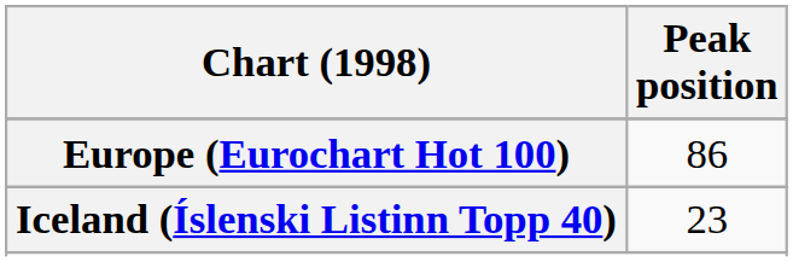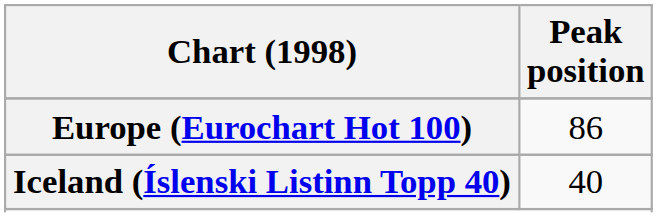 <table class="wikitable sortable plainrowheaders" style="text-align:center">
 <tr>
 <th>Chart (1998)</th>
 <th>Peak<br>position</th>
 </tr>
 <tr>
 </tr>
 <tr>
 </tr>
 <tr>
 </tr>
 <tr>
 </tr>
 <tr>
 </tr>
 <tr>
 <th scope="row">Europe (<a href='#'>Eurochart Hot 100</a>)</th>
 <td>86</td>
 </tr>
 <tr>
 </tr>
 <tr>
 </tr>
 <tr>
 <th scope="row">Iceland (<a href='#'>Íslenski Listinn Topp 40</a>)</th>
-<td>23</td>
+<td>40</td>
 </tr>
 <tr>
 </tr>
 <tr>
 </tr>
 <tr>
 </tr>
 <tr>
 </tr>
 <tr>
 </tr>
 <tr>
 </tr>
 <tr>
 </tr>
 <tr>
 </tr>
 <tr>
 </tr>
 </table>
